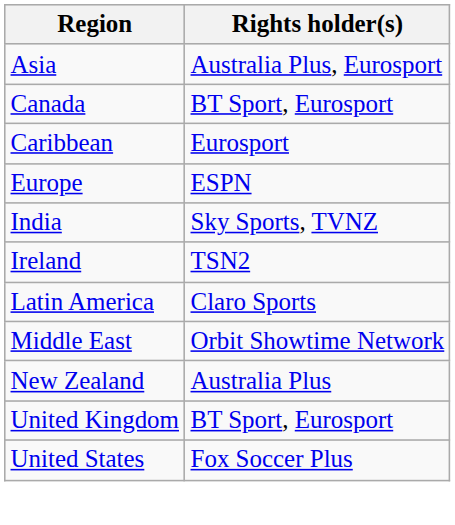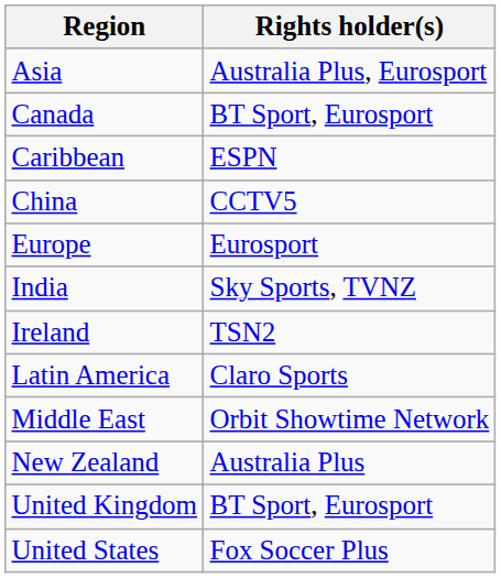 <table class="wikitable">
 <tr>
 <th>Region</th>
 <th>Rights holder(s)</th>
 </tr>
 <tr>
 <td><a href='#'>Asia</a></td>
 <td><a href='#'>Australia Plus</a>, <a href='#'>Eurosport</a></td>
 </tr>
 <tr>
 <td><a href='#'>Canada</a></td>
 <td><a href='#'>BT Sport</a>, <a href='#'>Eurosport</a></td>
 </tr>
 <tr>
 <td><a href='#'>Caribbean</a></td>
-<td><a href='#'>Eurosport</a></td>
+<td><a href='#'>ESPN</a></td>
+</tr>
+<tr>
+<td><a href='#'>China</a></td>
+<td><a href='#'>CCTV5</a></td>
 </tr>
 <tr>
 <td><a href='#'>Europe</a></td>
-<td><a href='#'>ESPN</a></td>
+<td><a href='#'>Eurosport</a></td>
 </tr>
 <tr>
 <td><a href='#'>India</a></td>
 <td><a href='#'>Sky Sports</a>, <a href='#'>TVNZ</a></td>
 </tr>
 <tr>
 <td><a href='#'>Ireland</a></td>
 <td><a href='#'>TSN2</a></td>
 </tr>
 <tr>
 <td><a href='#'>Latin America</a></td>
 <td><a href='#'>Claro Sports</a></td>
 </tr>
 <tr>
 <td><a href='#'>Middle East</a></td>
 <td><a href='#'>Orbit Showtime Network</a></td>
 </tr>
 <tr>
 <td><a href='#'>New Zealand</a></td>
 <td><a href='#'>Australia Plus</a></td>
 </tr>
 <tr>
 <td><a href='#'>United Kingdom</a></td>
 <td><a href='#'>BT Sport</a>, <a href='#'>Eurosport</a></td>
 </tr>
 <tr>
 <td><a href='#'>United States</a></td>
 <td><a href='#'>Fox Soccer Plus</a></td>
 </tr>
 </table>
